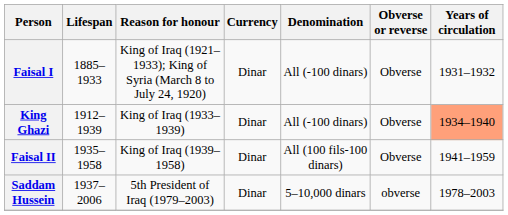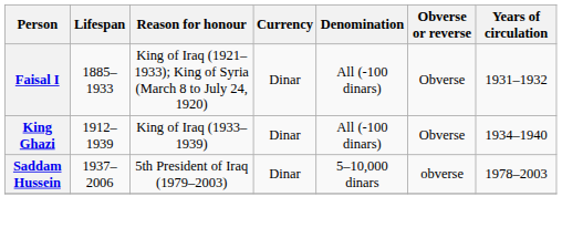 <table class="wikitable" style="font-size:95%; text-align:center;">
 <tr>
 <th>Person</th>
 <th>Lifespan</th>
 <th>Reason for honour</th>
 <th>Currency</th>
 <th>Denomination</th>
 <th>Obverse or reverse</th>
 <th>Years of circulation</th>
 </tr>
 <tr>
 <th><a href='#'>Faisal I</a></th>
 <td>1885–1933</td>
 <td>King of Iraq (1921–1933); King of Syria (March 8 to July 24, 1920)</td>
 <td>Dinar</td>
 <td>All (-100 dinars)</td>
 <td>Obverse</td>
 <td>1931–1932</td>
 </tr>
 <tr>
 <th><a href='#'>King Ghazi</a></th>
 <td>1912–1939</td>
 <td>King of Iraq (1933–1939)</td>
 <td>Dinar</td>
 <td>All (-100 dinars)</td>
 <td>Obverse</td>
-<td style="background: lightsalmon;">1934–1940</td>
-</tr>
-<tr>
-<th><a href='#'>Faisal II</a></th>
-<td>1935–1958</td>
-<td>King of Iraq (1939–1958)</td>
-<td>Dinar</td>
-<td>All (100 fils-100 dinars)</td>
-<td>Obverse</td>
-<td>1941–1959</td>
+<td>1934–1940</td>
 </tr>
 <tr>
 <th><a href='#'>Saddam Hussein</a></th>
 <td>1937–2006</td>
 <td>5th President of Iraq (1979–2003)</td>
 <td>Dinar</td>
 <td>5–10,000 dinars</td>
 <td>obverse</td>
 <td>1978–2003</td>
 </tr>
 <tr>
 </tr>
 </table>
